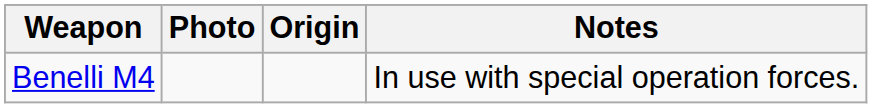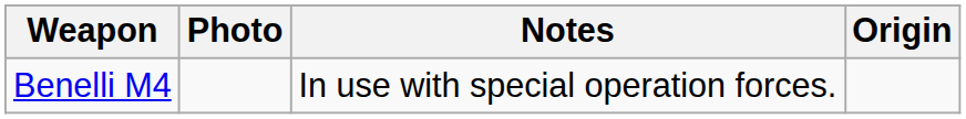 <table class="wikitable">
 <tr>
 <th>Weapon</th>
 <th>Photo</th>
+<th>Notes</th>
 <th>Origin</th>
-<th>Notes</th>
 </tr>
 <tr>
 <td><a href='#'>Benelli M4</a></td>
 <td></td>
+<td>In use with special operation forces.</td>
 <td></td>
-<td>In use with special operation forces.</td>
 </tr>
 </table>
